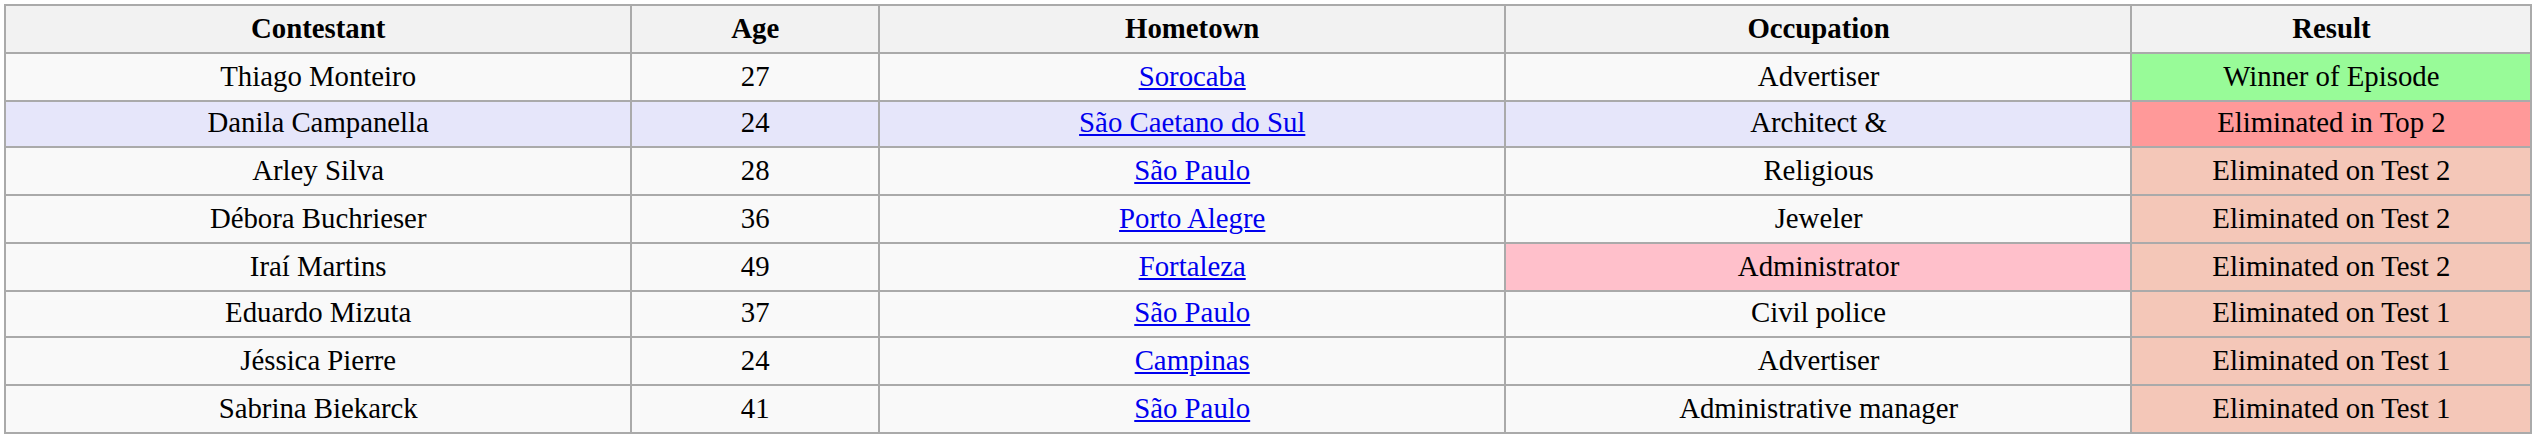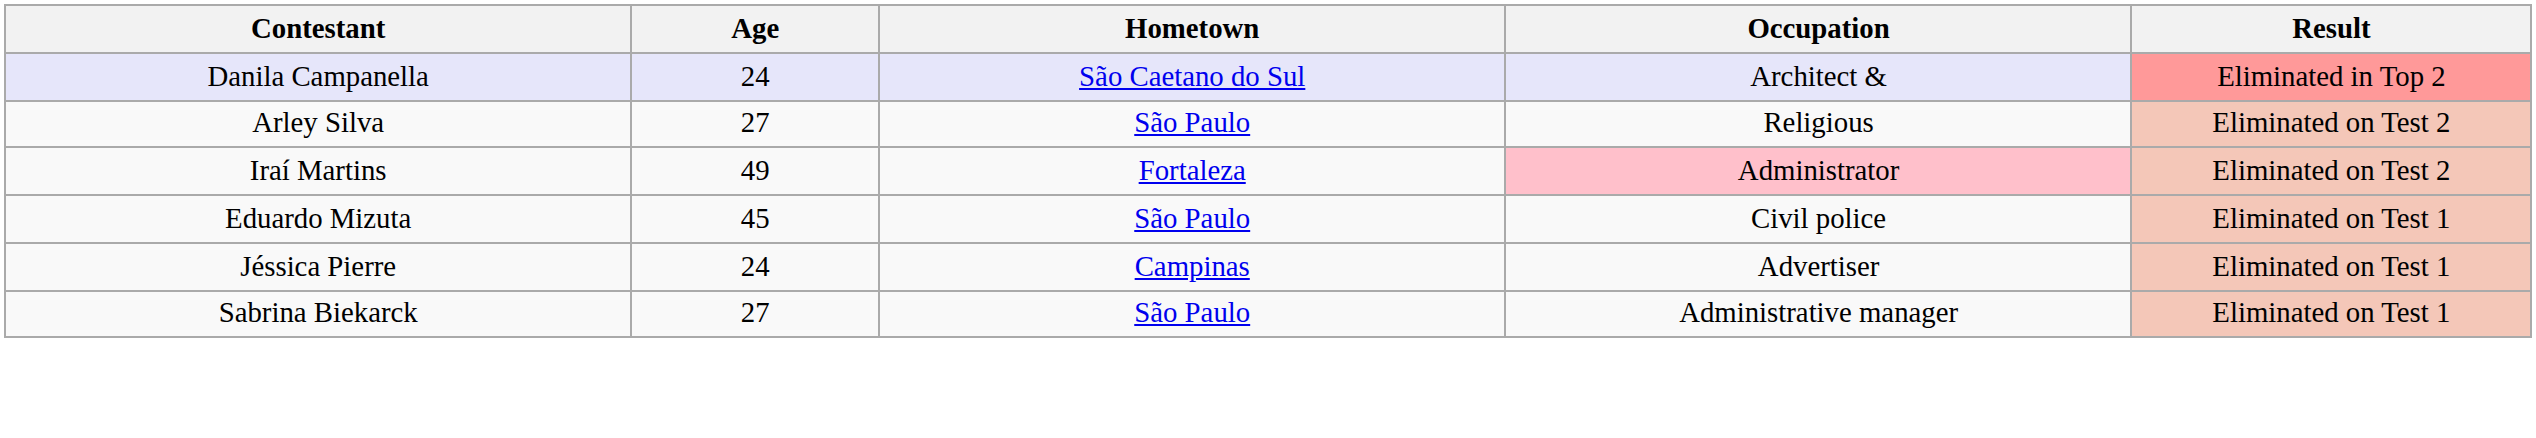 <table class="wikitable sortable" style="text-align:center; font-size:90%; width:100%;">
 <tr>
 <th width="200px">Contestant</th>
 <th width="075px">Age</th>
 <th width="200px">Hometown</th>
 <th width="200px">Occupation</th>
 <th width="125px">Result</th>
-</tr>
-<tr>
-<td>Thiago Monteiro</td>
-<td>27</td>
-<td><a href='#'>Sorocaba</a></td>
-<td>Advertiser</td>
-<td bgcolor=98FB98>Winner of Episode</td>
 </tr>
 <tr bgcolor=E6E6FA>
 <td>Danila Campanella</td>
 <td>24</td>
 <td><a href='#'>São Caetano do Sul</a></td>
 <td>Architect & </td>
 <td bgcolor=FF9999>Eliminated in Top 2</td>
 </tr>
 <tr>
 <td>Arley Silva</td>
-<td>28</td>
+<td>27</td>
 <td><a href='#'>São Paulo</a></td>
 <td>Religious </td>
-<td bgcolor=F4C7B8>Eliminated on Test 2</td>
-</tr>
-<tr>
-<td>Débora Buchrieser</td>
-<td>36</td>
-<td><a href='#'>Porto Alegre</a></td>
-<td>Jeweler</td>
 <td bgcolor=F4C7B8>Eliminated on Test 2</td>
 </tr>
 <tr>
 <td>Iraí Martins</td>
 <td>49</td>
 <td><a href='#'>Fortaleza</a></td>
 <td style="background: pink;">Administrator</td>
 <td bgcolor=F4C7B8>Eliminated on Test 2</td>
 </tr>
 <tr>
 <td>Eduardo Mizuta</td>
-<td>37</td>
+<td>45</td>
 <td><a href='#'>São Paulo</a></td>
 <td>Civil police</td>
 <td bgcolor=F4C7B8>Eliminated on Test 1</td>
 </tr>
 <tr>
 <td>Jéssica Pierre</td>
 <td>24</td>
 <td><a href='#'>Campinas</a></td>
 <td>Advertiser</td>
 <td bgcolor=F4C7B8>Eliminated on Test 1</td>
 </tr>
 <tr>
 <td>Sabrina Biekarck</td>
-<td>41</td>
+<td>27</td>
 <td><a href='#'>São Paulo</a></td>
 <td>Administrative manager</td>
 <td bgcolor=F4C7B8>Eliminated on Test 1</td>
 </tr>
 </table>
